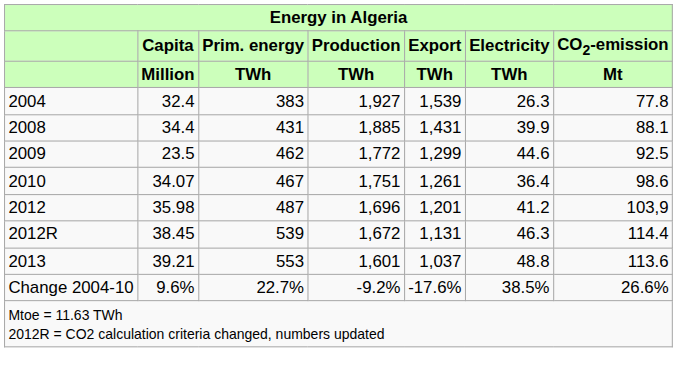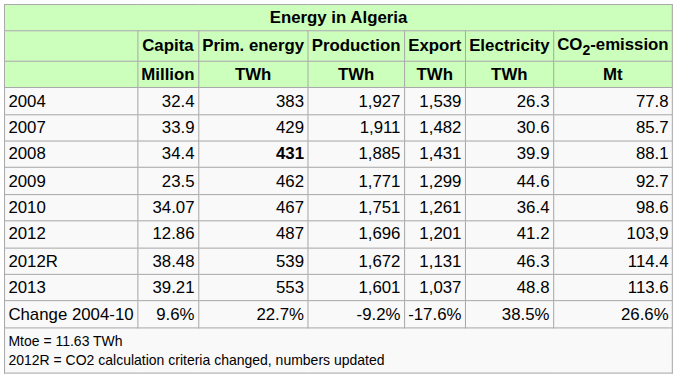 <table class="wikitable">
 <tr>
 <th colspan="7" align="center" style="background-color: #cfb;">Energy in Algeria</th>
 </tr>
 <tr>
 <th style="background-color: #cfb;"></th>
 <th style="background-color: #cfb;">Capita</th>
 <th style="background-color: #cfb;">Prim. energy</th>
 <th style="background-color: #cfb;">Production</th>
 <th style="background-color: #cfb;">Export</th>
 <th style="background-color: #cfb;">Electricity</th>
 <th style="background-color: #cfb;">CO<sub>2</sub>-emission</th>
 </tr>
 <tr ---->
 <th style="background-color: #cfb;"></th>
 <th style="background-color: #cfb;">Million</th>
 <th style="background-color: #cfb;">TWh</th>
 <th style="background-color: #cfb;">TWh</th>
 <th style="background-color: #cfb;">TWh</th>
 <th style="background-color: #cfb;">TWh</th>
 <th style="background-color: #cfb;">Mt</th>
 </tr>
 <tr ---->
 <td align="left">2004</td>
 <td align="right">32.4</td>
 <td align="right">383</td>
 <td align="right">1,927</td>
 <td align="right">1,539</td>
 <td align="right">26.3</td>
 <td align="right">77.8</td>
 </tr>
 <tr ---->
+<td align="left">2007</td>
+<td align="right">33.9</td>
+<td align="right">429</td>
+<td align="right">1,911</td>
+<td align="right">1,482</td>
+<td align="right">30.6</td>
+<td align="right">85.7</td>
+</tr>
+<tr ---->
 <td align="left">2008</td>
 <td align="right">34.4</td>
-<td align="right">431</td>
+<td align="right"><strong>431</strong></td>
 <td align="right">1,885</td>
 <td align="right">1,431</td>
 <td align="right">39.9</td>
 <td align="right">88.1</td>
 </tr>
 <tr ---->
 <td align="left">2009</td>
 <td align="right">23.5</td>
 <td align="right">462</td>
-<td align="right">1,772</td>
+<td align="right">1,771</td>
 <td align="right">1,299</td>
 <td align="right">44.6</td>
-<td align="right">92.5</td>
+<td align="right">92.7</td>
 </tr>
 <tr ---->
 <td align="left">2010</td>
 <td align="right">34.07</td>
 <td align="right">467</td>
 <td align="right">1,751</td>
 <td align="right">1,261</td>
 <td align="right">36.4</td>
 <td align="right">98.6</td>
 </tr>
 <tr ---->
 <td align="left">2012</td>
-<td align="right">35.98</td>
+<td align="right">12.86</td>
 <td align="right">487</td>
 <td align="right">1,696</td>
 <td align="right">1,201</td>
 <td align="right">41.2</td>
 <td align="right">103,9</td>
 </tr>
 <tr ---->
 <td align="left">2012R</td>
-<td align="right">38.45</td>
+<td align="right">38.48</td>
 <td align="right">539</td>
 <td align="right">1,672</td>
 <td align="right">1,131</td>
 <td align="right">46.3</td>
 <td align="right">114.4</td>
 </tr>
 <tr ---->
 <td align="left">2013</td>
 <td align="right">39.21</td>
 <td align="right">553</td>
 <td align="right">1,601</td>
 <td align="right">1,037</td>
 <td align="right">48.8</td>
 <td align="right">113.6</td>
 </tr>
 <tr ---->
 <td align="left">Change 2004-10</td>
 <td align="right">9.6%</td>
 <td align="right">22.7%</td>
 <td align="right">-9.2%</td>
 <td align="right">-17.6%</td>
 <td align="right">38.5%</td>
 <td align="right">26.6%</td>
 </tr>
 <tr ---->
 <td align="left" colspan=7><small> Mtoe = 11.63 TWh </small><br><small>2012R = CO2 calculation criteria changed, numbers updated </small></td>
 </tr>
 </table>
